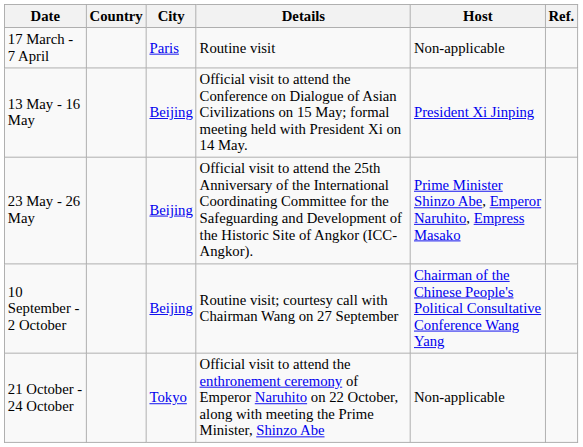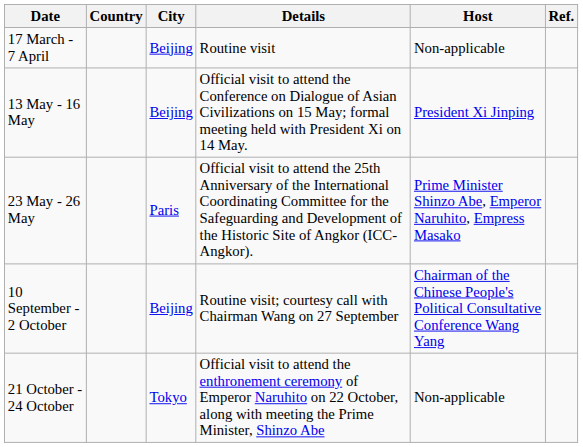 <table class="wikitable sortable" border="1" style="margin: 1em auto 1em auto">
 <tr>
 <th>Date</th>
 <th>Country</th>
 <th>City</th>
 <th>Details</th>
 <th>Host</th>
 <th>Ref.</th>
 </tr>
 <tr>
 <td>17 March - 7 April</td>
 <td></td>
-<td><a href='#'>Paris</a></td>
+<td><a href='#'>Beijing</a></td>
 <td>Routine visit</td>
 <td>Non-applicable</td>
 <td></td>
 </tr>
 <tr>
 <td>13 May - 16 May</td>
 <td></td>
 <td><a href='#'>Beijing</a></td>
 <td>Official visit to attend the Conference on Dialogue of Asian Civilizations on 15 May; formal meeting held with President Xi on 14 May.</td>
 <td><a href='#'>President Xi Jinping</a></td>
 <td></td>
 </tr>
 <tr>
 <td>23 May - 26 May</td>
 <td></td>
-<td><a href='#'>Beijing</a></td>
+<td><a href='#'>Paris</a></td>
 <td>Official visit to attend the 25th Anniversary of the International Coordinating Committee for the Safeguarding and Development of the Historic Site of Angkor (ICC-Angkor).</td>
 <td><a href='#'>Prime Minister Shinzo Abe</a>, <a href='#'>Emperor Naruhito</a>, <a href='#'>Empress Masako</a></td>
 <td></td>
 </tr>
 <tr>
 <td>10 September - 2 October</td>
 <td></td>
 <td><a href='#'>Beijing</a></td>
 <td>Routine visit; courtesy call with Chairman Wang on 27 September</td>
 <td><a href='#'>Chairman of the Chinese People's Political Consultative Conference Wang Yang</a></td>
 <td></td>
 </tr>
 <tr>
 <td>21 October - 24 October</td>
 <td></td>
 <td><a href='#'>Tokyo</a></td>
 <td>Official visit to attend the <a href='#'>enthronement ceremony</a> of Emperor <a href='#'>Naruhito</a> on 22 October, along with meeting the Prime Minister, <a href='#'>Shinzo Abe</a></td>
 <td>Non-applicable</td>
 <td></td>
 </tr>
 </table>
